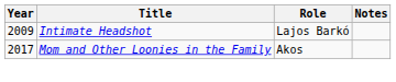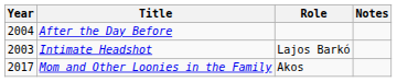 <table class="wikitable sortable">
 <tr>
 <th>Year</th>
 <th>Title</th>
 <th>Role</th>
 <th class="unsortable">Notes</th>
 </tr>
 <tr>
-<td>2009</td>
+<td>2004</td>
+<td><em><a href='#'>After the Day Before</a></em></td>
+<td></td>
+<td></td>
+</tr>
+<tr>
+<td>2003</td>
 <td><em><a href='#'>Intimate Headshot</a></em></td>
 <td>Lajos Barkó</td>
 <td></td>
 </tr>
 <tr>
 <td>2017</td>
 <td><em><a href='#'>Mom and Other Loonies in the Family</a></em></td>
 <td>Akos</td>
 <td></td>
 </tr>
 </table>
